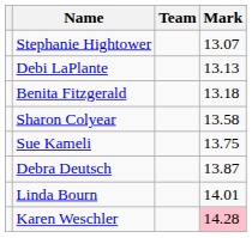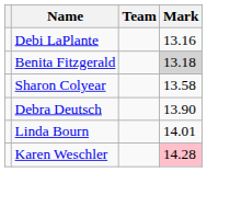 <table class=wikitable>
 <tr>
 <th></th>
 <th>Name</th>
 <th>Team</th>
 <th>Mark</th>
 </tr>
 <tr>
 <td></td>
-<td><a href='#'>Stephanie Hightower</a></td>
-<td></td>
-<td>13.07</td>
-</tr>
-<tr>
-<td></td>
 <td><a href='#'>Debi LaPlante</a></td>
 <td></td>
-<td>13.13</td>
+<td>13.16</td>
 </tr>
 <tr>
 <td></td>
 <td><a href='#'>Benita Fitzgerald</a></td>
 <td></td>
-<td>13.18</td>
+<td style="background: lightgrey;">13.18</td>
 </tr>
 <tr>
 <td></td>
 <td><a href='#'>Sharon Colyear</a></td>
 <td></td>
 <td>13.58</td>
 </tr>
 <tr>
 <td></td>
-<td><a href='#'>Sue Kameli</a></td>
-<td></td>
-<td>13.75</td>
-</tr>
-<tr>
-<td></td>
 <td><a href='#'>Debra Deutsch</a></td>
 <td></td>
-<td>13.87</td>
+<td>13.90</td>
 </tr>
 <tr>
 <td></td>
 <td><a href='#'>Linda Bourn</a></td>
 <td></td>
 <td>14.01</td>
 </tr>
 <tr>
 <td></td>
 <td><a href='#'>Karen Weschler</a></td>
 <td></td>
 <td style="background: pink;">14.28</td>
 </tr>
 </table>
